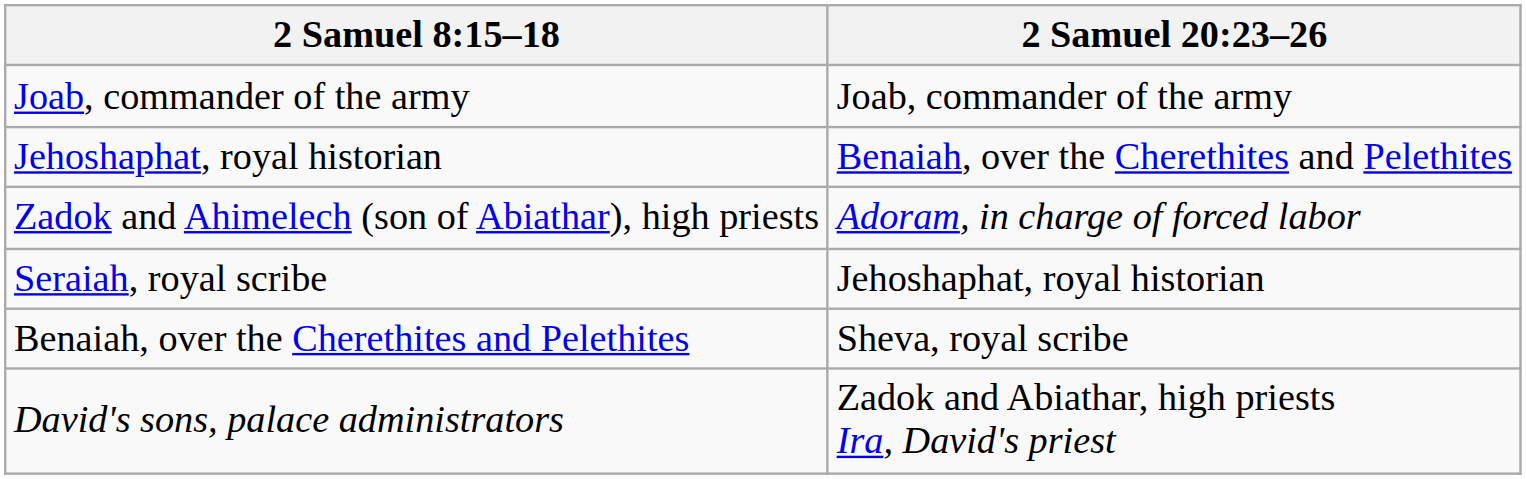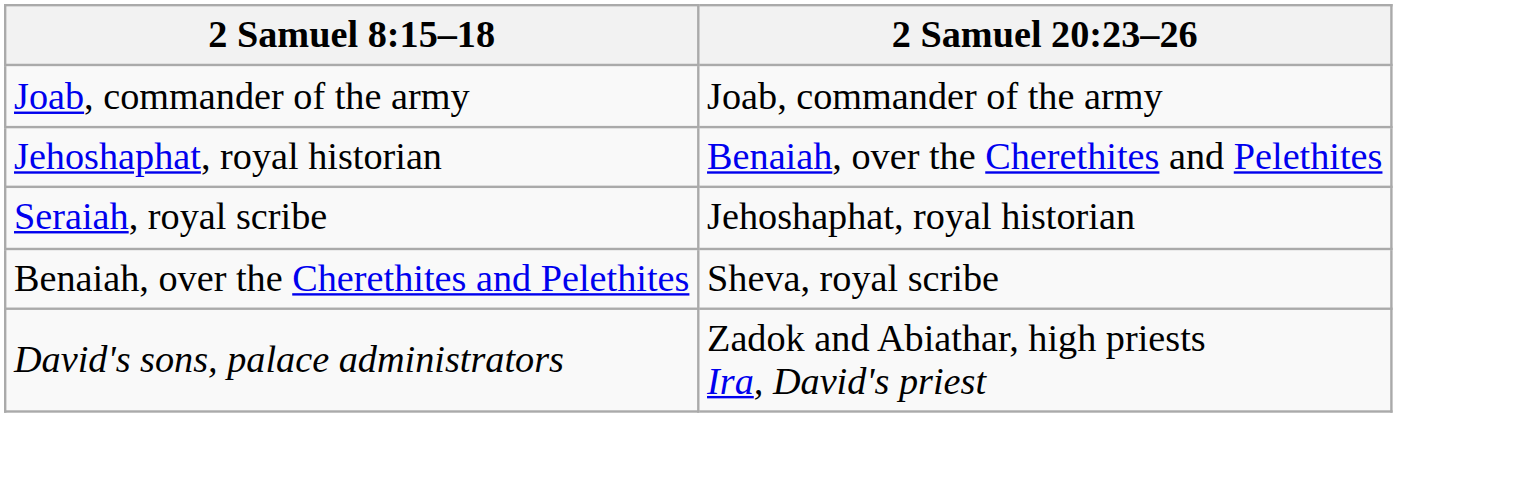 <table class=wikitable>
 <tr>
 <th>2 Samuel 8:15–18</th>
 <th>2 Samuel 20:23–26</th>
 </tr>
 <tr>
 <td><a href='#'>Joab</a>, commander of the army</td>
 <td>Joab, commander of the army</td>
 </tr>
 <tr>
 <td><a href='#'>Jehoshaphat</a>, royal historian</td>
 <td><a href='#'>Benaiah</a>, over the <a href='#'>Cherethites</a> and <a href='#'>Pelethites</a></td>
 </tr>
 <tr>
-<td><a href='#'>Zadok</a> and <a href='#'>Ahimelech</a> (son of <a href='#'>Abiathar</a>), high priests</td>
-<td><em><a href='#'>Adoram</a>, in charge of forced labor</em></td>
-</tr>
-<tr>
 <td><a href='#'>Seraiah</a>, royal scribe</td>
 <td>Jehoshaphat, royal historian</td>
 </tr>
 <tr>
 <td>Benaiah, over the <a href='#'>Cherethites and Pelethites</a></td>
 <td>Sheva, royal scribe</td>
 </tr>
 <tr>
 <td><em>David's sons, palace administrators</em></td>
 <td>Zadok and Abiathar, high priests<br><em><a href='#'>Ira</a>, David's priest</em></td>
 </tr>
 </table>
